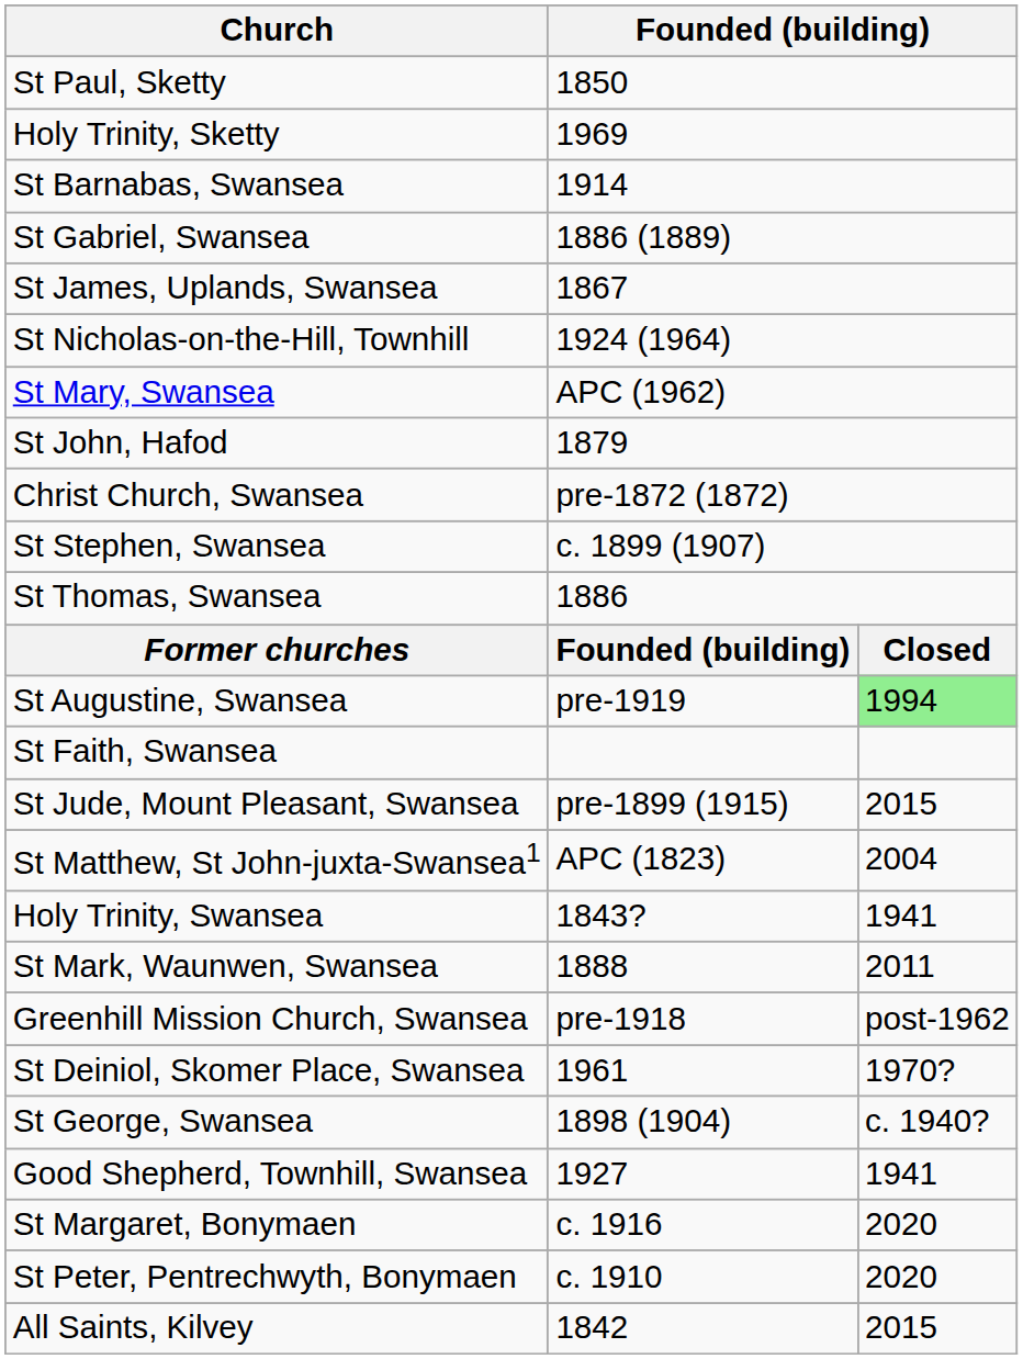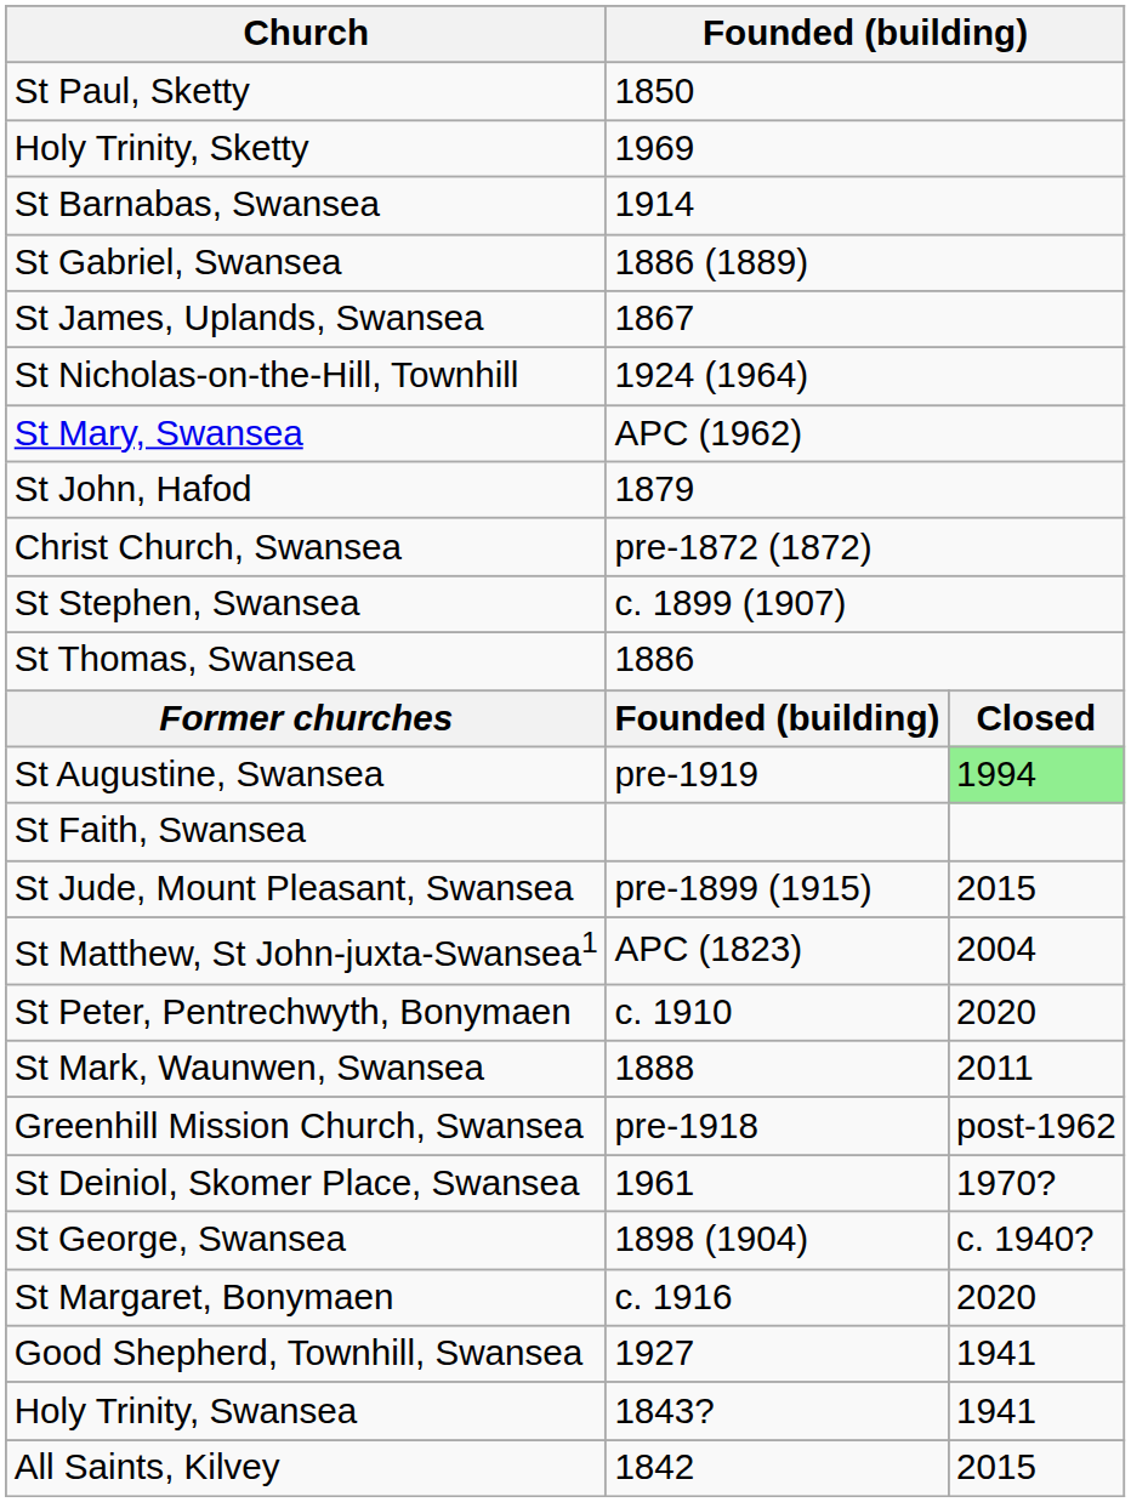 <table class="wikitable">
 <tr>
 <th>Church</th>
 <th colspan="2">Founded (building)</th>
 </tr>
 <tr>
 <td>St Paul, Sketty</td>
 <td colspan="2">1850</td>
 </tr>
 <tr>
 <td>Holy Trinity, Sketty</td>
 <td colspan="2">1969</td>
 </tr>
 <tr>
 <td>St Barnabas, Swansea</td>
 <td colspan="2">1914</td>
 </tr>
 <tr>
 <td>St Gabriel, Swansea</td>
 <td colspan="2">1886 (1889)</td>
 </tr>
 <tr>
 <td>St James, Uplands, Swansea</td>
 <td colspan="2">1867</td>
 </tr>
 <tr>
 <td>St Nicholas-on-the-Hill, Townhill</td>
 <td colspan="2">1924 (1964)</td>
 </tr>
 <tr>
 <td><a href='#'>St Mary, Swansea</a></td>
 <td colspan="2">APC (1962)</td>
 </tr>
 <tr>
 <td>St John, Hafod</td>
 <td colspan="2">1879</td>
 </tr>
 <tr>
 <td>Christ Church, Swansea</td>
 <td colspan="2">pre-1872 (1872)</td>
 </tr>
 <tr>
 <td>St Stephen, Swansea</td>
 <td colspan="2">c. 1899 (1907)</td>
 </tr>
 <tr>
 <td>St Thomas, Swansea</td>
 <td colspan="2">1886</td>
 </tr>
 <tr>
 <th><em>Former churches</em></th>
 <th>Founded (building)</th>
 <th>Closed</th>
 </tr>
 <tr>
 <td>St Augustine, Swansea</td>
 <td>pre-1919</td>
 <td style="background: lightgreen;">1994</td>
 </tr>
 <tr>
 <td>St Faith, Swansea</td>
 <td></td>
 <td></td>
 </tr>
 <tr>
 <td>St Jude, Mount Pleasant, Swansea</td>
 <td>pre-1899 (1915)</td>
 <td>2015</td>
 </tr>
 <tr>
 <td>St Matthew, St John-juxta-Swansea<sup>1</sup></td>
 <td>APC (1823)</td>
 <td>2004</td>
 </tr>
 <tr>
-<td>Holy Trinity, Swansea</td>
-<td>1843?</td>
-<td>1941</td>
+<td>St Peter, Pentrechwyth, Bonymaen</td>
+<td>c. 1910</td>
+<td>2020</td>
 </tr>
 <tr>
 <td>St Mark, Waunwen, Swansea</td>
 <td>1888</td>
 <td>2011</td>
 </tr>
 <tr>
 <td>Greenhill Mission Church, Swansea</td>
 <td>pre-1918</td>
 <td>post-1962</td>
 </tr>
 <tr>
 <td>St Deiniol, Skomer Place, Swansea</td>
 <td>1961</td>
 <td>1970?</td>
 </tr>
 <tr>
 <td>St George, Swansea</td>
 <td>1898 (1904)</td>
 <td>c. 1940?</td>
 </tr>
 <tr>
+<td>St Margaret, Bonymaen</td>
+<td>c. 1916</td>
+<td>2020</td>
+</tr>
+<tr>
 <td>Good Shepherd, Townhill, Swansea</td>
 <td>1927</td>
 <td>1941</td>
 </tr>
 <tr>
-<td>St Margaret, Bonymaen</td>
-<td>c. 1916</td>
-<td>2020</td>
-</tr>
-<tr>
-<td>St Peter, Pentrechwyth, Bonymaen</td>
-<td>c. 1910</td>
-<td>2020</td>
+<td>Holy Trinity, Swansea</td>
+<td>1843?</td>
+<td>1941</td>
 </tr>
 <tr>
 <td>All Saints, Kilvey</td>
 <td>1842</td>
 <td>2015</td>
 </tr>
 </table>
